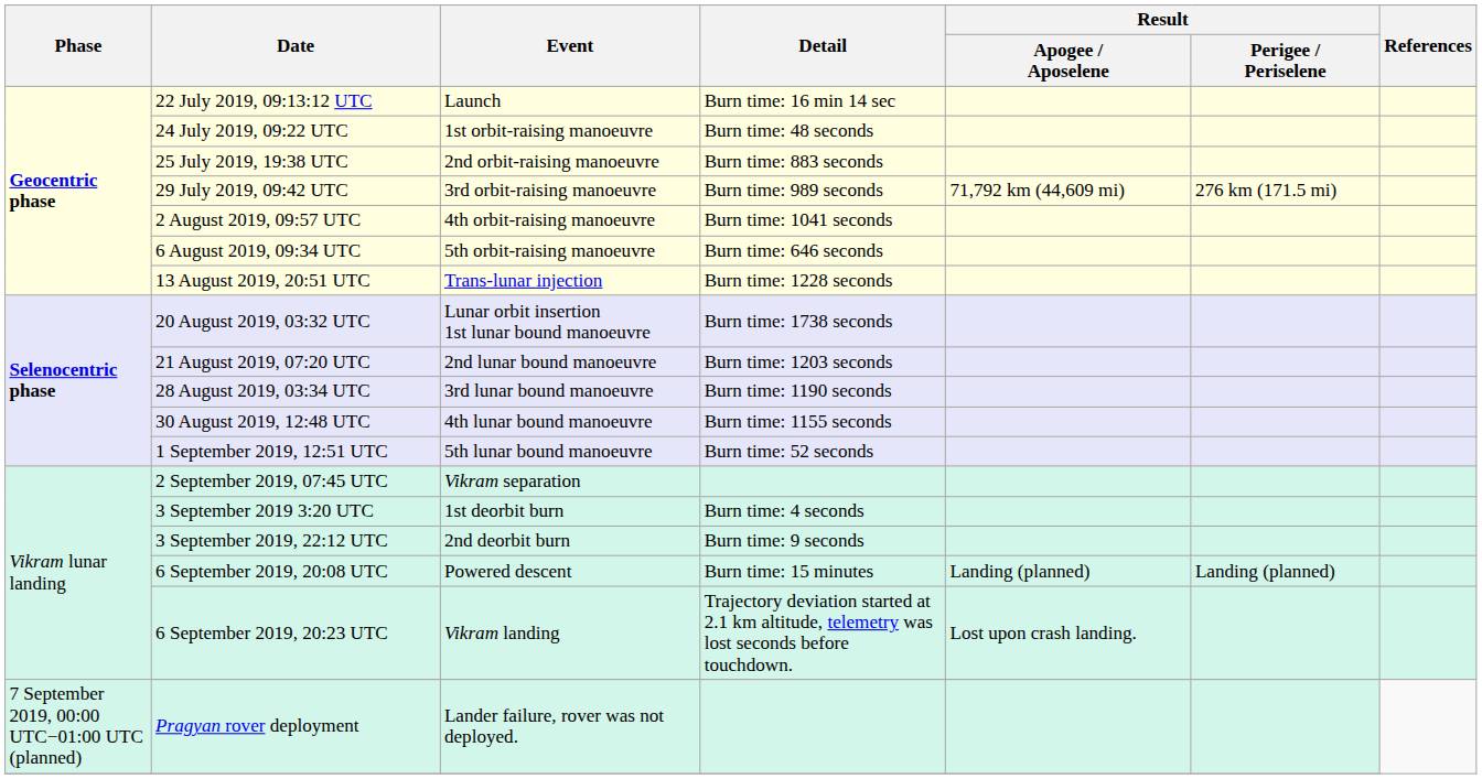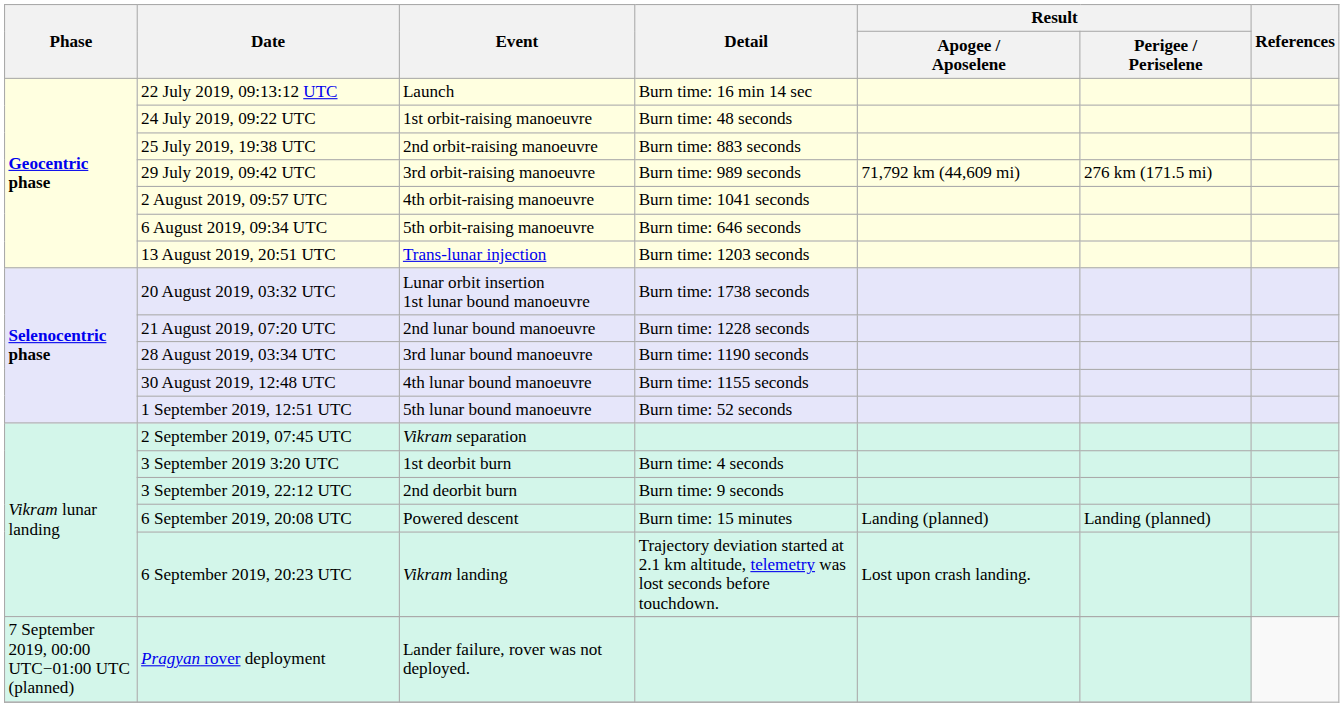 <table class="wikitable">
 <tr>
 <th scope="col" style="width:10%;" rowspan="2">Phase</th>
 <th scope="col" style="width:20%;" rowspan="2">Date</th>
 <th scope="col" style="width:18%;" rowspan="2">Event</th>
 <th scope="col" style="width:17%;" rowspan="2">Detail</th>
 <th scope="col" style="width:30%;" colspan="2">Result</th>
 <th scope="col" style="width:5%;" rowspan="2">References</th>
 </tr>
 <tr>
 <th scope="col" align="center">Apogee /<br>Aposelene</th>
 <th scope="col" align="center">Perigee /<br>Periselene</th>
 </tr>
 <tr style="background:#ffffe0;">
 <td scope="row" rowspan="7"><strong><a href='#'>Geocentric</a> phase</strong></td>
 <td>22 July 2019, 09:13:12 <a href='#'>UTC</a></td>
 <td>Launch</td>
 <td>Burn time: 16 min 14 sec</td>
 <td></td>
 <td></td>
 <td></td>
 </tr>
 <tr style="background:#ffffe0;">
 <td>24 July 2019, 09:22 UTC</td>
 <td>1st orbit-raising manoeuvre</td>
 <td>Burn time: 48 seconds</td>
 <td></td>
 <td></td>
 <td></td>
 </tr>
 <tr style="background:#ffffe0;">
 <td>25 July 2019, 19:38 UTC</td>
 <td>2nd orbit-raising manoeuvre</td>
 <td>Burn time: 883 seconds</td>
 <td></td>
 <td></td>
 <td></td>
 </tr>
 <tr style="background:#ffffe0;">
 <td>29 July 2019, 09:42 UTC</td>
 <td>3rd orbit-raising manoeuvre</td>
 <td>Burn time: 989 seconds</td>
 <td>71,792 km (44,609 mi)</td>
 <td>276 km (171.5 mi)</td>
 <td></td>
 </tr>
 <tr style="background:#ffffe0;">
 <td>2 August 2019, 09:57 UTC</td>
 <td>4th orbit-raising manoeuvre</td>
 <td>Burn time: 1041 seconds</td>
 <td></td>
 <td></td>
 <td></td>
 </tr>
 <tr style="background:#ffffe0;">
 <td>6 August 2019, 09:34 UTC</td>
 <td>5th orbit-raising manoeuvre</td>
 <td>Burn time: 646 seconds</td>
 <td></td>
 <td></td>
 <td></td>
 </tr>
 <tr style="background:#ffffe0;">
 <td>13 August 2019, 20:51 UTC</td>
 <td><a href='#'>Trans-lunar injection</a></td>
-<td>Burn time: 1228 seconds</td>
+<td>Burn time: 1203 seconds</td>
 <td></td>
 <td></td>
 <td></td>
 </tr>
 <tr style="background:#E6E6FA;">
 <td scope="row" rowspan="5"><strong><a href='#'>Selenocentric</a> phase</strong></td>
 <td>20 August 2019, 03:32 UTC</td>
 <td>Lunar orbit insertion<br>1st lunar bound manoeuvre</td>
 <td>Burn time: 1738 seconds</td>
 <td></td>
 <td></td>
 <td></td>
 </tr>
 <tr style="background:#E6E6FA;">
 <td>21 August 2019, 07:20 UTC</td>
 <td>2nd lunar bound manoeuvre</td>
-<td>Burn time: 1203 seconds</td>
+<td>Burn time: 1228 seconds</td>
 <td></td>
 <td></td>
 <td></td>
 </tr>
 <tr style="background:#E6E6FA;">
 <td>28 August 2019, 03:34 UTC</td>
 <td>3rd lunar bound manoeuvre</td>
 <td>Burn time: 1190 seconds</td>
 <td></td>
 <td></td>
 <td></td>
 </tr>
 <tr style="background:#E6E6FA;">
 <td>30 August 2019, 12:48 UTC</td>
 <td>4th lunar bound manoeuvre</td>
 <td>Burn time: 1155 seconds</td>
 <td></td>
 <td></td>
 <td></td>
 </tr>
 <tr style="background:#E6E6FA;">
 <td>1 September 2019, 12:51 UTC</td>
 <td>5th lunar bound manoeuvre</td>
 <td>Burn time: 52 seconds</td>
 <td></td>
 <td></td>
 <td></td>
 </tr>
 <tr style="background:#D3F6EA;">
 <td scope="row" rowspan="6"><em>Vikram</em> lunar landing</td>
 <td>2 September 2019, 07:45 UTC</td>
 <td><em>Vikram</em> separation</td>
 <td></td>
 <td></td>
 <td></td>
 <td></td>
 </tr>
 <tr style="background:#D3F6EA;">
 <td>3 September 2019 3:20 UTC</td>
 <td>1st deorbit burn</td>
 <td>Burn time: 4 seconds</td>
 <td></td>
 <td></td>
 <td></td>
 </tr>
 <tr style="background:#D3F6EA;">
 <td>3 September 2019, 22:12 UTC</td>
 <td>2nd deorbit burn</td>
 <td>Burn time: 9 seconds</td>
 <td></td>
 <td></td>
 <td></td>
 </tr>
 <tr style="background:#D3F6EA;">
 <td>6 September 2019, 20:08 UTC</td>
 <td>Powered descent</td>
 <td>Burn time: 15 minutes</td>
 <td>Landing (planned)</td>
 <td>Landing (planned)</td>
 <td></td>
 </tr>
 <tr style="background:#D3F6EA;">
 <td>6 September 2019, 20:23 UTC</td>
 <td><em>Vikram</em> landing</td>
 <td>Trajectory deviation started at 2.1 km altitude, <a href='#'>telemetry</a> was lost seconds before touchdown.</td>
 <td>Lost upon crash landing.</td>
 <td></td>
 <td></td>
 </tr>
 <tr>
 </tr>
 <tr style="background:#D3F6EA;">
 <td>7 September 2019, 00:00 UTC−01:00 UTC (planned)</td>
 <td><a href='#'><em>Pragyan</em> rover</a> deployment</td>
 <td>Lander failure, rover was not deployed.</td>
 <td></td>
 <td></td>
 <td></td>
 </tr>
 <tr>
 </tr>
 </table>
